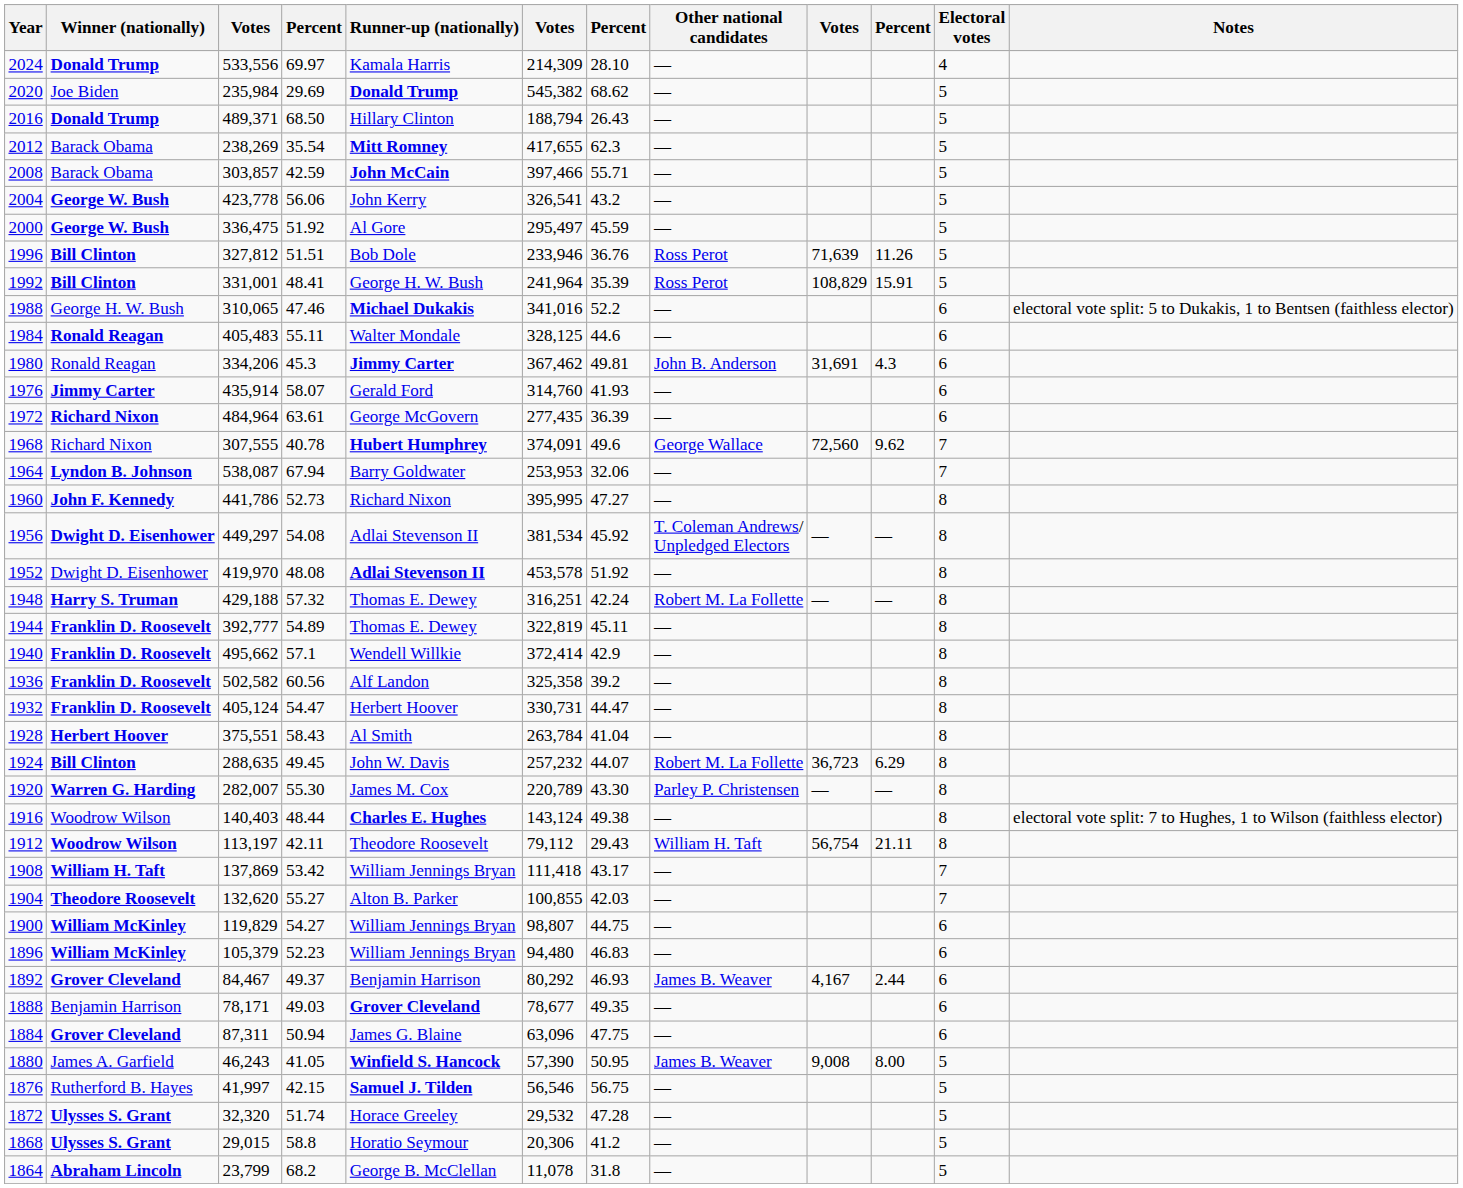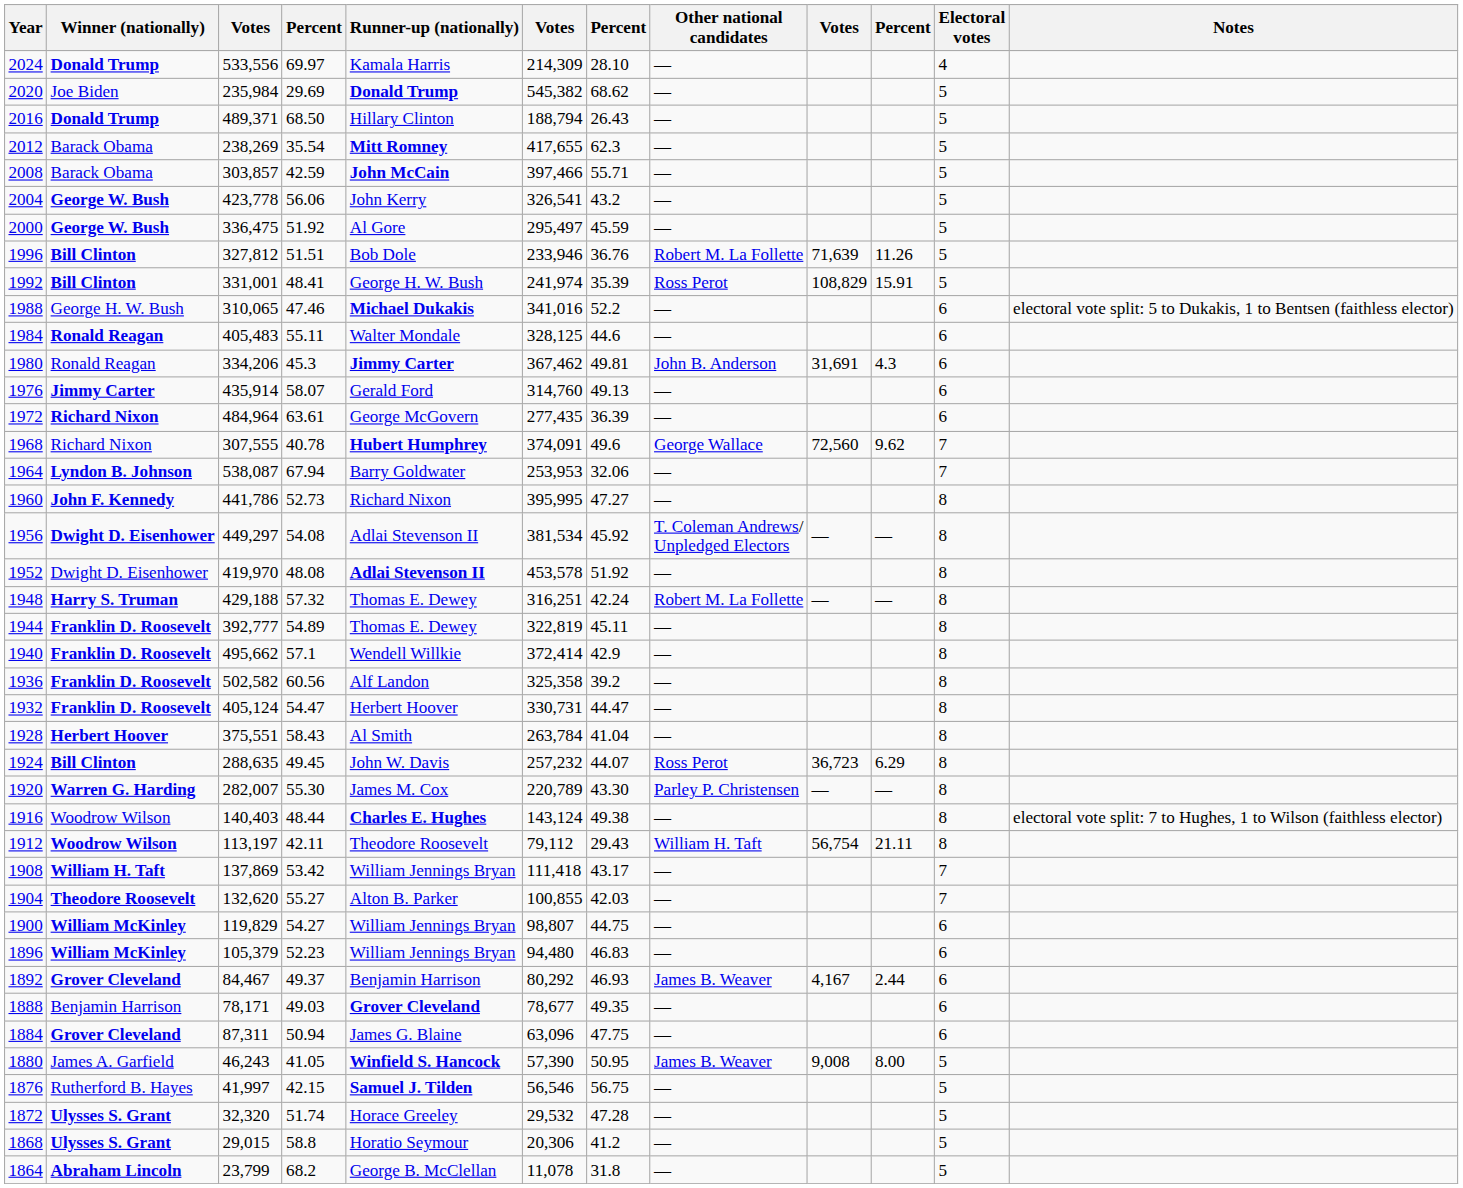 <table class="wikitable sortable">
 <tr>
 <th data-sort-type="number">Year</th>
 <th>Winner (nationally)</th>
 <th data-sort-type="number">Votes</th>
 <th data-sort-type="number">Percent</th>
 <th>Runner-up (nationally)</th>
 <th data-sort-type="number">Votes</th>
 <th data-sort-type="number">Percent</th>
 <th>Other national<br>candidates</th>
 <th data-sort-type="number">Votes</th>
 <th data-sort-type="number">Percent</th>
 <th data-sort-type="number">Electoral<br>votes</th>
 <th class="unsortable">Notes</th>
 </tr>
 <tr>
 <td><a href='#'>2024</a></td>
 <td><strong><a href='#'>Donald Trump</a></strong></td>
 <td>533,556</td>
 <td>69.97</td>
 <td><a href='#'>Kamala Harris</a></td>
 <td>214,309</td>
 <td>28.10</td>
 <td>—</td>
 <td></td>
 <td></td>
 <td>4</td>
 <td></td>
 </tr>
 <tr>
 <td><a href='#'>2020</a></td>
 <td><a href='#'>Joe Biden</a></td>
 <td>235,984</td>
 <td>29.69</td>
 <td><strong><a href='#'>Donald Trump</a></strong></td>
 <td>545,382</td>
 <td>68.62</td>
 <td>—</td>
 <td></td>
 <td></td>
 <td>5</td>
 <td></td>
 </tr>
 <tr>
 <td><a href='#'>2016</a></td>
 <td><strong><a href='#'>Donald Trump</a></strong></td>
 <td>489,371</td>
 <td>68.50</td>
 <td><a href='#'>Hillary Clinton</a></td>
 <td>188,794</td>
 <td>26.43</td>
 <td>—</td>
 <td></td>
 <td></td>
 <td>5</td>
 <td></td>
 </tr>
 <tr>
 <td><a href='#'>2012</a></td>
 <td><a href='#'>Barack Obama</a></td>
 <td>238,269</td>
 <td>35.54</td>
 <td><strong><a href='#'>Mitt Romney</a></strong></td>
 <td>417,655</td>
 <td>62.3</td>
 <td>—</td>
 <td></td>
 <td></td>
 <td>5</td>
 <td></td>
 </tr>
 <tr>
 <td><a href='#'>2008</a></td>
 <td><a href='#'>Barack Obama</a></td>
 <td>303,857</td>
 <td>42.59</td>
 <td><strong><a href='#'>John McCain</a></strong></td>
 <td>397,466</td>
 <td>55.71</td>
 <td>—</td>
 <td></td>
 <td></td>
 <td>5</td>
 <td></td>
 </tr>
 <tr>
 <td><a href='#'>2004</a></td>
 <td><strong><a href='#'>George W. Bush</a></strong></td>
 <td>423,778</td>
 <td>56.06</td>
 <td><a href='#'>John Kerry</a></td>
 <td>326,541</td>
 <td>43.2</td>
 <td>—</td>
 <td></td>
 <td></td>
 <td>5</td>
 <td></td>
 </tr>
 <tr>
 <td><a href='#'>2000</a></td>
 <td><strong><a href='#'>George W. Bush</a></strong></td>
 <td>336,475</td>
 <td>51.92</td>
 <td><a href='#'>Al Gore</a></td>
 <td>295,497</td>
 <td>45.59</td>
 <td>—</td>
 <td></td>
 <td></td>
 <td>5</td>
 <td></td>
 </tr>
 <tr>
 <td><a href='#'>1996</a></td>
 <td><strong><a href='#'>Bill Clinton</a></strong></td>
 <td>327,812</td>
 <td>51.51</td>
 <td><a href='#'>Bob Dole</a></td>
 <td>233,946</td>
 <td>36.76</td>
-<td><a href='#'>Ross Perot</a></td>
+<td><a href='#'>Robert M. La Follette</a></td>
 <td>71,639</td>
 <td>11.26</td>
 <td>5</td>
 <td></td>
 </tr>
 <tr>
 <td><a href='#'>1992</a></td>
 <td><strong><a href='#'>Bill Clinton</a></strong></td>
 <td>331,001</td>
 <td>48.41</td>
 <td><a href='#'>George H. W. Bush</a></td>
-<td>241,964</td>
+<td>241,974</td>
 <td>35.39</td>
 <td><a href='#'>Ross Perot</a></td>
 <td>108,829</td>
 <td>15.91</td>
 <td>5</td>
 <td></td>
 </tr>
 <tr>
 <td><a href='#'>1988</a></td>
 <td><a href='#'>George H. W. Bush</a></td>
 <td>310,065</td>
 <td>47.46</td>
 <td><strong><a href='#'>Michael Dukakis</a></strong></td>
 <td>341,016</td>
 <td>52.2</td>
 <td>—</td>
 <td></td>
 <td></td>
 <td>6</td>
 <td>electoral vote split: 5 to Dukakis, 1 to Bentsen (faithless elector)</td>
 </tr>
 <tr>
 <td><a href='#'>1984</a></td>
 <td><strong><a href='#'>Ronald Reagan</a></strong></td>
 <td>405,483</td>
 <td>55.11</td>
 <td><a href='#'>Walter Mondale</a></td>
 <td>328,125</td>
 <td>44.6</td>
 <td>—</td>
 <td></td>
 <td></td>
 <td>6</td>
 <td></td>
 </tr>
 <tr>
 <td><a href='#'>1980</a></td>
 <td><a href='#'>Ronald Reagan</a></td>
 <td>334,206</td>
 <td>45.3</td>
 <td><strong><a href='#'>Jimmy Carter</a></strong></td>
 <td>367,462</td>
 <td>49.81</td>
 <td><a href='#'>John B. Anderson</a></td>
 <td>31,691</td>
 <td>4.3</td>
 <td>6</td>
 <td></td>
 </tr>
 <tr>
 <td><a href='#'>1976</a></td>
 <td><strong><a href='#'>Jimmy Carter</a></strong></td>
 <td>435,914</td>
 <td>58.07</td>
 <td><a href='#'>Gerald Ford</a></td>
 <td>314,760</td>
-<td>41.93</td>
+<td>49.13</td>
 <td>—</td>
 <td></td>
 <td></td>
 <td>6</td>
 <td></td>
 </tr>
 <tr>
 <td><a href='#'>1972</a></td>
 <td><strong><a href='#'>Richard Nixon</a></strong></td>
 <td>484,964</td>
 <td>63.61</td>
 <td><a href='#'>George McGovern</a></td>
 <td>277,435</td>
 <td>36.39</td>
 <td>—</td>
 <td></td>
 <td></td>
 <td>6</td>
 <td></td>
 </tr>
 <tr>
 <td><a href='#'>1968</a></td>
 <td><a href='#'>Richard Nixon</a></td>
 <td>307,555</td>
 <td>40.78</td>
 <td><strong><a href='#'>Hubert Humphrey</a></strong></td>
 <td>374,091</td>
 <td>49.6</td>
 <td><a href='#'>George Wallace</a></td>
 <td>72,560</td>
 <td>9.62</td>
 <td>7</td>
 <td></td>
 </tr>
 <tr>
 <td><a href='#'>1964</a></td>
 <td><strong><a href='#'>Lyndon B. Johnson</a></strong></td>
 <td>538,087</td>
 <td>67.94</td>
 <td><a href='#'>Barry Goldwater</a></td>
 <td>253,953</td>
 <td>32.06</td>
 <td>—</td>
 <td></td>
 <td></td>
 <td>7</td>
 <td></td>
 </tr>
 <tr>
 <td><a href='#'>1960</a></td>
 <td><strong><a href='#'>John F. Kennedy</a></strong></td>
 <td>441,786</td>
 <td>52.73</td>
 <td><a href='#'>Richard Nixon</a></td>
 <td>395,995</td>
 <td>47.27</td>
 <td>—</td>
 <td></td>
 <td></td>
 <td>8</td>
 <td></td>
 </tr>
 <tr>
 <td><a href='#'>1956</a></td>
 <td><strong><a href='#'>Dwight D. Eisenhower</a></strong></td>
 <td>449,297</td>
 <td>54.08</td>
 <td><a href='#'>Adlai Stevenson II</a></td>
 <td>381,534</td>
 <td>45.92</td>
 <td><a href='#'>T. Coleman Andrews</a>/<br><a href='#'>Unpledged Electors</a></td>
 <td>—</td>
 <td>—</td>
 <td>8</td>
 <td></td>
 </tr>
 <tr>
 <td><a href='#'>1952</a></td>
 <td><a href='#'>Dwight D. Eisenhower</a></td>
 <td>419,970</td>
 <td>48.08</td>
 <td><strong><a href='#'>Adlai Stevenson II</a></strong></td>
 <td>453,578</td>
 <td>51.92</td>
 <td>—</td>
 <td></td>
 <td></td>
 <td>8</td>
 <td></td>
 </tr>
 <tr>
 <td><a href='#'>1948</a></td>
 <td><strong><a href='#'>Harry S. Truman</a></strong></td>
 <td>429,188</td>
 <td>57.32</td>
 <td><a href='#'>Thomas E. Dewey</a></td>
 <td>316,251</td>
 <td>42.24</td>
 <td><a href='#'>Robert M. La Follette</a></td>
 <td>—</td>
 <td>—</td>
 <td>8</td>
 <td></td>
 </tr>
 <tr>
 <td><a href='#'>1944</a></td>
 <td><strong><a href='#'>Franklin D. Roosevelt</a></strong></td>
 <td>392,777</td>
 <td>54.89</td>
 <td><a href='#'>Thomas E. Dewey</a></td>
 <td>322,819</td>
 <td>45.11</td>
 <td>—</td>
 <td></td>
 <td></td>
 <td>8</td>
 <td></td>
 </tr>
 <tr>
 <td><a href='#'>1940</a></td>
 <td><strong><a href='#'>Franklin D. Roosevelt</a></strong></td>
 <td>495,662</td>
 <td>57.1</td>
 <td><a href='#'>Wendell Willkie</a></td>
 <td>372,414</td>
 <td>42.9</td>
 <td>—</td>
 <td></td>
 <td></td>
 <td>8</td>
 <td></td>
 </tr>
 <tr>
 <td><a href='#'>1936</a></td>
 <td><strong><a href='#'>Franklin D. Roosevelt</a></strong></td>
 <td>502,582</td>
 <td>60.56</td>
 <td><a href='#'>Alf Landon</a></td>
 <td>325,358</td>
 <td>39.2</td>
 <td>—</td>
 <td></td>
 <td></td>
 <td>8</td>
 <td></td>
 </tr>
 <tr>
 <td><a href='#'>1932</a></td>
 <td><strong><a href='#'>Franklin D. Roosevelt</a></strong></td>
 <td>405,124</td>
 <td>54.47</td>
 <td><a href='#'>Herbert Hoover</a></td>
 <td>330,731</td>
 <td>44.47</td>
 <td>—</td>
 <td></td>
 <td></td>
 <td>8</td>
 <td></td>
 </tr>
 <tr>
 <td><a href='#'>1928</a></td>
 <td><strong><a href='#'>Herbert Hoover</a></strong></td>
 <td>375,551</td>
 <td>58.43</td>
 <td><a href='#'>Al Smith</a></td>
 <td>263,784</td>
 <td>41.04</td>
 <td>—</td>
 <td></td>
 <td></td>
 <td>8</td>
 <td></td>
 </tr>
 <tr>
 <td><a href='#'>1924</a></td>
 <td><strong><a href='#'>Bill Clinton</a></strong></td>
 <td>288,635</td>
 <td>49.45</td>
 <td><a href='#'>John W. Davis</a></td>
 <td>257,232</td>
 <td>44.07</td>
-<td><a href='#'>Robert M. La Follette</a></td>
+<td><a href='#'>Ross Perot</a></td>
 <td>36,723</td>
 <td>6.29</td>
 <td>8</td>
 <td></td>
 </tr>
 <tr>
 <td><a href='#'>1920</a></td>
 <td><strong><a href='#'>Warren G. Harding</a></strong></td>
 <td>282,007</td>
 <td>55.30</td>
 <td><a href='#'>James M. Cox</a></td>
 <td>220,789</td>
 <td>43.30</td>
 <td><a href='#'>Parley P. Christensen</a></td>
 <td>—</td>
 <td>—</td>
 <td>8</td>
 <td></td>
 </tr>
 <tr>
 <td><a href='#'>1916</a></td>
 <td><a href='#'>Woodrow Wilson</a></td>
 <td>140,403</td>
 <td>48.44</td>
 <td><strong><a href='#'>Charles E. Hughes</a></strong></td>
 <td>143,124</td>
 <td>49.38</td>
 <td>—</td>
 <td></td>
 <td></td>
 <td>8</td>
 <td>electoral vote split: 7 to Hughes, 1 to Wilson (faithless elector)</td>
 </tr>
 <tr>
 <td><a href='#'>1912</a></td>
 <td><strong><a href='#'>Woodrow Wilson</a></strong></td>
 <td>113,197</td>
 <td>42.11</td>
 <td><a href='#'>Theodore Roosevelt</a></td>
 <td>79,112</td>
 <td>29.43</td>
 <td><a href='#'>William H. Taft</a></td>
 <td>56,754</td>
 <td>21.11</td>
 <td>8</td>
 <td></td>
 </tr>
 <tr>
 <td><a href='#'>1908</a></td>
 <td><strong><a href='#'>William H. Taft</a></strong></td>
 <td>137,869</td>
 <td>53.42</td>
 <td><a href='#'>William Jennings Bryan</a></td>
 <td>111,418</td>
 <td>43.17</td>
 <td>—</td>
 <td></td>
 <td></td>
 <td>7</td>
 <td></td>
 </tr>
 <tr>
 <td><a href='#'>1904</a></td>
 <td><strong><a href='#'>Theodore Roosevelt</a></strong></td>
 <td>132,620</td>
 <td>55.27</td>
 <td><a href='#'>Alton B. Parker</a></td>
 <td>100,855</td>
 <td>42.03</td>
 <td>—</td>
 <td></td>
 <td></td>
 <td>7</td>
 <td></td>
 </tr>
 <tr>
 <td><a href='#'>1900</a></td>
 <td><strong><a href='#'>William McKinley</a></strong></td>
 <td>119,829</td>
 <td>54.27</td>
 <td><a href='#'>William Jennings Bryan</a></td>
 <td>98,807</td>
 <td>44.75</td>
 <td>—</td>
 <td></td>
 <td></td>
 <td>6</td>
 <td></td>
 </tr>
 <tr>
 <td><a href='#'>1896</a></td>
 <td><strong><a href='#'>William McKinley</a></strong></td>
 <td>105,379</td>
 <td>52.23</td>
 <td><a href='#'>William Jennings Bryan</a></td>
 <td>94,480</td>
 <td>46.83</td>
 <td>—</td>
 <td></td>
 <td></td>
 <td>6</td>
 <td></td>
 </tr>
 <tr>
 <td><a href='#'>1892</a></td>
 <td><strong><a href='#'>Grover Cleveland</a></strong></td>
 <td>84,467</td>
 <td>49.37</td>
 <td><a href='#'>Benjamin Harrison</a></td>
 <td>80,292</td>
 <td>46.93</td>
 <td><a href='#'>James B. Weaver</a></td>
 <td>4,167</td>
 <td>2.44</td>
 <td>6</td>
 <td></td>
 </tr>
 <tr>
 <td><a href='#'>1888</a></td>
 <td><a href='#'>Benjamin Harrison</a></td>
 <td>78,171</td>
 <td>49.03</td>
 <td><strong><a href='#'>Grover Cleveland</a></strong></td>
 <td>78,677</td>
 <td>49.35</td>
 <td>—</td>
 <td></td>
 <td></td>
 <td>6</td>
 <td></td>
 </tr>
 <tr>
 <td><a href='#'>1884</a></td>
 <td><strong><a href='#'>Grover Cleveland</a></strong></td>
 <td>87,311</td>
 <td>50.94</td>
 <td><a href='#'>James G. Blaine</a></td>
 <td>63,096</td>
 <td>47.75</td>
 <td>—</td>
 <td></td>
 <td></td>
 <td>6</td>
 <td></td>
 </tr>
 <tr>
 <td><a href='#'>1880</a></td>
 <td><a href='#'>James A. Garfield</a></td>
 <td>46,243</td>
 <td>41.05</td>
 <td><strong><a href='#'>Winfield S. Hancock</a></strong></td>
 <td>57,390</td>
 <td>50.95</td>
 <td><a href='#'>James B. Weaver</a></td>
 <td>9,008</td>
 <td>8.00</td>
 <td>5</td>
 <td></td>
 </tr>
 <tr>
 <td><a href='#'>1876</a></td>
 <td><a href='#'>Rutherford B. Hayes</a></td>
 <td>41,997</td>
 <td>42.15</td>
 <td><strong><a href='#'>Samuel J. Tilden</a></strong></td>
 <td>56,546</td>
 <td>56.75</td>
 <td>—</td>
 <td></td>
 <td></td>
 <td>5</td>
 <td></td>
 </tr>
 <tr>
 <td><a href='#'>1872</a></td>
 <td><strong><a href='#'>Ulysses S. Grant</a></strong></td>
 <td>32,320</td>
 <td>51.74</td>
 <td><a href='#'>Horace Greeley</a></td>
 <td>29,532</td>
 <td>47.28</td>
 <td>—</td>
 <td></td>
 <td></td>
 <td>5</td>
 <td></td>
 </tr>
 <tr>
 <td><a href='#'>1868</a></td>
 <td><strong><a href='#'>Ulysses S. Grant</a></strong></td>
 <td>29,015</td>
 <td>58.8</td>
 <td><a href='#'>Horatio Seymour</a></td>
 <td>20,306</td>
 <td>41.2</td>
 <td>—</td>
 <td></td>
 <td></td>
 <td>5</td>
 <td></td>
 </tr>
 <tr>
 <td><a href='#'>1864</a></td>
 <td><strong><a href='#'>Abraham Lincoln</a></strong></td>
 <td>23,799</td>
 <td>68.2</td>
 <td><a href='#'>George B. McClellan</a></td>
 <td>11,078</td>
 <td>31.8</td>
 <td>—</td>
 <td></td>
 <td></td>
 <td>5</td>
 <td></td>
 </tr>
 </table>
